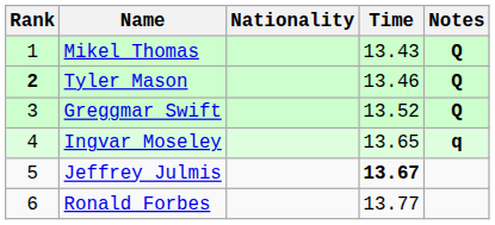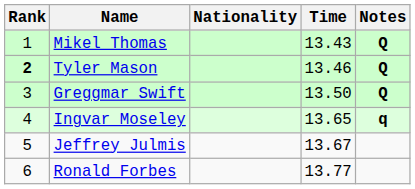 <table class="wikitable sortable" style="text-align:center">
 <tr>
 <th>Rank</th>
 <th>Name</th>
 <th>Nationality</th>
 <th>Time</th>
 <th>Notes</th>
 </tr>
 <tr bgcolor=ccffcc>
 <td align=center>1</td>
 <td align=left><a href='#'>Mikel Thomas</a></td>
 <td align=left></td>
 <td>13.43</td>
 <td><strong>Q</strong></td>
 </tr>
 <tr bgcolor=ccffcc>
 <td align=center><strong>2</strong></td>
 <td align=left><a href='#'>Tyler Mason</a></td>
 <td align=left></td>
 <td>13.46</td>
 <td><strong>Q</strong></td>
 </tr>
 <tr bgcolor=ccffcc>
 <td align=center>3</td>
 <td align=left><a href='#'>Greggmar Swift</a></td>
 <td align=left></td>
-<td>13.52</td>
+<td>13.50</td>
 <td><strong>Q</strong></td>
 </tr>
 <tr bgcolor=ddffdd>
 <td align=center>4</td>
 <td align=left><a href='#'>Ingvar Moseley</a></td>
 <td align=left></td>
 <td>13.65</td>
 <td><strong>q</strong></td>
 </tr>
 <tr>
 <td align=center>5</td>
 <td align=left><a href='#'>Jeffrey Julmis</a></td>
 <td align=left></td>
-<td><strong>13.67</strong></td>
+<td>13.67</td>
 <td></td>
 </tr>
 <tr>
 <td align=center>6</td>
 <td align=left><a href='#'>Ronald Forbes</a></td>
 <td align=left></td>
 <td>13.77</td>
 <td></td>
 </tr>
 </table>
